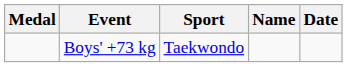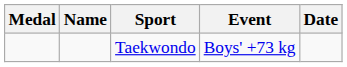 <table class="wikitable"  style="font-size: 95%;">
 <tr>
 <th>Medal</th>
+<th>Name</th>
+<th>Sport</th>
 <th>Event</th>
-<th>Sport</th>
-<th>Name</th>
 <th>Date</th>
 </tr>
 <tr>
 <td></td>
+<td></td>
+<td><a href='#'>Taekwondo</a></td>
 <td><a href='#'>Boys' +73 kg</a></td>
-<td><a href='#'>Taekwondo</a></td>
-<td></td>
 <td></td>
 </tr>
 </table>
